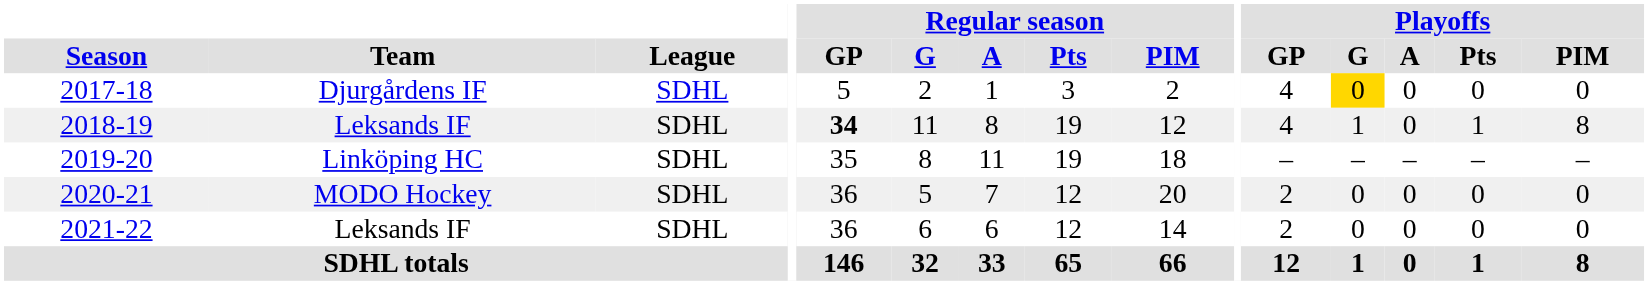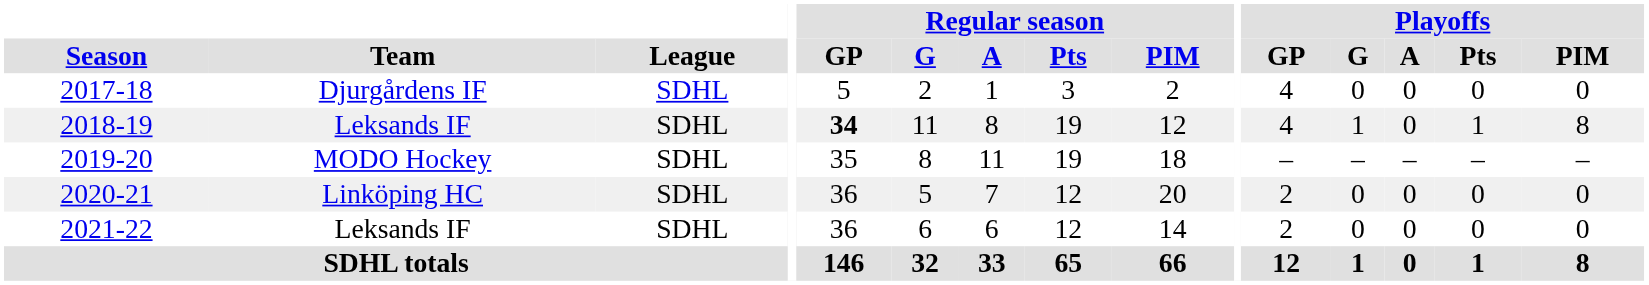 <table border="0" cellpadding="1" cellspacing="0" width="75%" style="text-align:center">
 <tr bgcolor="#e0e0e0">
 <th colspan="3" bgcolor="#ffffff"></th>
 <th rowspan="99" bgcolor="#ffffff"></th>
 <th colspan="5"><a href='#'>Regular season</a></th>
 <th rowspan="99" bgcolor="#ffffff"></th>
 <th colspan="5"><a href='#'>Playoffs</a></th>
 </tr>
 <tr bgcolor="#e0e0e0">
 <th><a href='#'>Season</a></th>
 <th>Team</th>
 <th>League</th>
 <th>GP</th>
 <th><a href='#'>G</a></th>
 <th><a href='#'>A</a></th>
 <th><a href='#'>Pts</a></th>
 <th><a href='#'>PIM</a></th>
 <th>GP</th>
 <th>G</th>
 <th>A</th>
 <th>Pts</th>
 <th>PIM</th>
 </tr>
 <tr>
 <td><a href='#'>2017-18</a></td>
 <td><a href='#'>Djurgårdens IF</a></td>
 <td><a href='#'>SDHL</a></td>
 <td>5</td>
 <td>2</td>
 <td>1</td>
 <td>3</td>
 <td>2</td>
 <td>4</td>
-<td style="background: gold;">0</td>
+<td>0</td>
 <td>0</td>
 <td>0</td>
 <td>0</td>
 </tr>
 <tr bgcolor="#f0f0f0">
 <td><a href='#'>2018-19</a></td>
 <td><a href='#'>Leksands IF</a></td>
 <td>SDHL</td>
 <td><strong>34</strong></td>
 <td>11</td>
 <td>8</td>
 <td>19</td>
 <td>12</td>
 <td>4</td>
 <td>1</td>
 <td>0</td>
 <td>1</td>
 <td>8</td>
 </tr>
 <tr>
 <td><a href='#'>2019-20</a></td>
-<td><a href='#'>Linköping HC</a></td>
+<td><a href='#'>MODO Hockey</a></td>
 <td>SDHL</td>
 <td>35</td>
 <td>8</td>
 <td>11</td>
 <td>19</td>
 <td>18</td>
 <td>–</td>
 <td>–</td>
 <td>–</td>
 <td>–</td>
 <td>–</td>
 </tr>
 <tr bgcolor="#f0f0f0">
 <td><a href='#'>2020-21</a></td>
-<td><a href='#'>MODO Hockey</a></td>
+<td><a href='#'>Linköping HC</a></td>
 <td>SDHL</td>
 <td>36</td>
 <td>5</td>
 <td>7</td>
 <td>12</td>
 <td>20</td>
 <td>2</td>
 <td>0</td>
 <td>0</td>
 <td>0</td>
 <td>0</td>
 </tr>
 <tr>
 <td><a href='#'>2021-22</a></td>
 <td>Leksands IF</td>
 <td>SDHL</td>
 <td>36</td>
 <td>6</td>
 <td>6</td>
 <td>12</td>
 <td>14</td>
 <td>2</td>
 <td>0</td>
 <td>0</td>
 <td>0</td>
 <td>0</td>
 </tr>
 <tr bgcolor="#e0e0e0">
 <th colspan="3">SDHL totals</th>
 <th>146</th>
 <th>32</th>
 <th>33</th>
 <th>65</th>
 <th>66</th>
 <th>12</th>
 <th>1</th>
 <th>0</th>
 <th>1</th>
 <th>8</th>
 </tr>
 </table>
